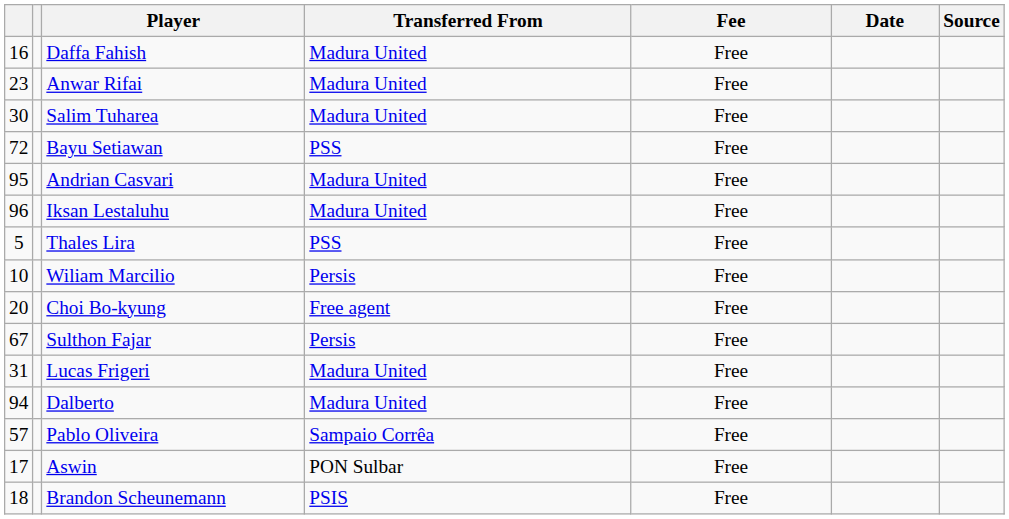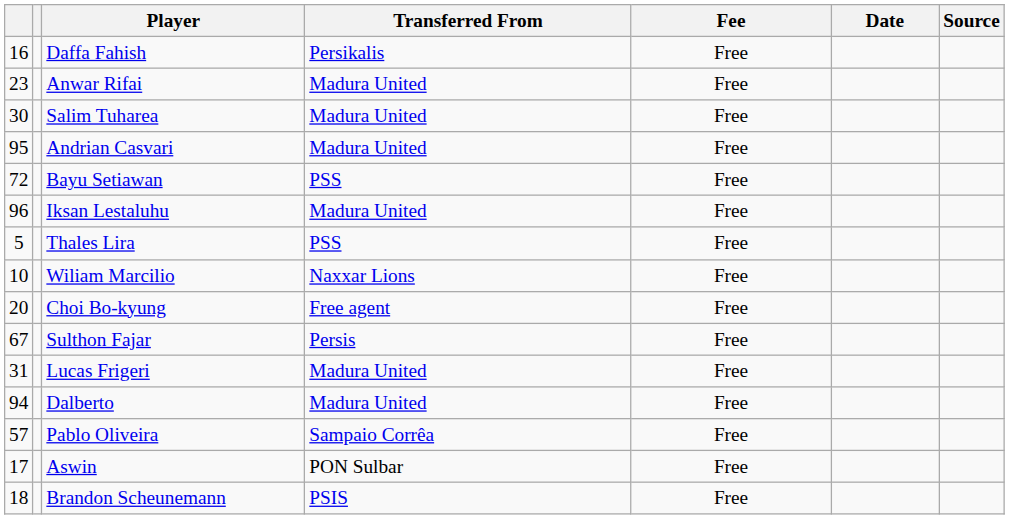 <table class="wikitable plainrowheaders sortable" style="font-size:95%">
 <tr>
 <th></th>
 <th></th>
 <th scope="col" style="width:200px;"><strong>Player</strong></th>
 <th scope="col" style="width:250px;"><strong>Transferred From</strong></th>
 <th scope="col" style="width:150px;"><strong>Fee</strong></th>
 <th scope="col" style="width:78px;"><strong>Date</strong></th>
 <th><strong>Source</strong></th>
 </tr>
 <tr>
 <td align=center>16</td>
 <td align=center></td>
 <td> <a href='#'>Daffa Fahish</a></td>
-<td> <a href='#'>Madura United</a></td>
+<td> <a href='#'>Persikalis</a></td>
 <td align=center>Free</td>
 <td align=center></td>
 <td align=center></td>
 </tr>
 <tr>
 <td align=center>23</td>
 <td align=center></td>
 <td> <a href='#'>Anwar Rifai</a></td>
 <td> <a href='#'>Madura United</a></td>
 <td align=center>Free</td>
 <td align=center></td>
 <td align=center></td>
 </tr>
 <tr>
 <td align=center>30</td>
 <td align=center></td>
 <td> <a href='#'>Salim Tuharea</a></td>
 <td> <a href='#'>Madura United</a></td>
 <td align=center>Free</td>
 <td align=center></td>
 <td align=center></td>
 </tr>
 <tr>
-<td align=center>72</td>
+<td align=center>95</td>
 <td align=center></td>
-<td> <a href='#'>Bayu Setiawan</a></td>
-<td> <a href='#'>PSS</a></td>
+<td> <a href='#'>Andrian Casvari</a></td>
+<td> <a href='#'>Madura United</a></td>
 <td align=center>Free</td>
 <td align=center></td>
 <td align=center></td>
 </tr>
 <tr>
-<td align=center>95</td>
+<td align=center>72</td>
 <td align=center></td>
-<td> <a href='#'>Andrian Casvari</a></td>
-<td> <a href='#'>Madura United</a></td>
+<td> <a href='#'>Bayu Setiawan</a></td>
+<td> <a href='#'>PSS</a></td>
 <td align=center>Free</td>
 <td align=center></td>
 <td align=center></td>
 </tr>
 <tr>
 <td align=center>96</td>
 <td align=center></td>
 <td> <a href='#'>Iksan Lestaluhu</a></td>
 <td> <a href='#'>Madura United</a></td>
 <td align=center>Free</td>
 <td align=center></td>
 <td align=center></td>
 </tr>
 <tr>
 <td align=center>5</td>
 <td align=center></td>
 <td> <a href='#'>Thales Lira</a></td>
 <td> <a href='#'>PSS</a></td>
 <td align=center>Free</td>
 <td align=center></td>
 <td align=center></td>
 </tr>
 <tr>
 <td align=center>10</td>
 <td align=center></td>
 <td> <a href='#'>Wiliam Marcilio</a></td>
-<td> <a href='#'>Persis</a></td>
+<td> <a href='#'>Naxxar Lions</a></td>
 <td align=center>Free</td>
 <td align=center></td>
 <td align=center></td>
 </tr>
 <tr>
 <td align=center>20</td>
 <td align=center></td>
 <td> <a href='#'>Choi Bo-kyung</a></td>
 <td><a href='#'>Free agent</a></td>
 <td align=center>Free</td>
 <td align=center></td>
 <td align=center></td>
 </tr>
 <tr>
 <td align=center>67</td>
 <td align=center></td>
 <td> <a href='#'>Sulthon Fajar</a></td>
 <td> <a href='#'>Persis</a></td>
 <td align=center>Free</td>
 <td align=center></td>
 <td align=center></td>
 </tr>
 <tr>
 <td align=center>31</td>
 <td align=center></td>
 <td> <a href='#'>Lucas Frigeri</a></td>
 <td> <a href='#'>Madura United</a></td>
 <td align=center>Free</td>
 <td align=center></td>
 <td align=center></td>
 </tr>
 <tr>
 <td align=center>94</td>
 <td align=center></td>
 <td> <a href='#'>Dalberto</a></td>
 <td> <a href='#'>Madura United</a></td>
 <td align=center>Free</td>
 <td align=center></td>
 <td align=center></td>
 </tr>
 <tr>
 <td align=center>57</td>
 <td align=center></td>
 <td> <a href='#'>Pablo Oliveira</a></td>
 <td> <a href='#'>Sampaio Corrêa</a></td>
 <td align=center>Free</td>
 <td align=center></td>
 <td align=center></td>
 </tr>
 <tr>
 <td align=center>17</td>
 <td align=center></td>
 <td> <a href='#'>Aswin</a></td>
 <td> PON Sulbar</td>
 <td align=center>Free</td>
 <td align=center></td>
 <td align=center></td>
 </tr>
 <tr>
 <td align=center>18</td>
 <td align=center></td>
 <td> <a href='#'>Brandon Scheunemann</a></td>
 <td> <a href='#'>PSIS</a></td>
 <td align=center>Free</td>
 <td align=center></td>
 <td align=center></td>
 </tr>
 </table>
